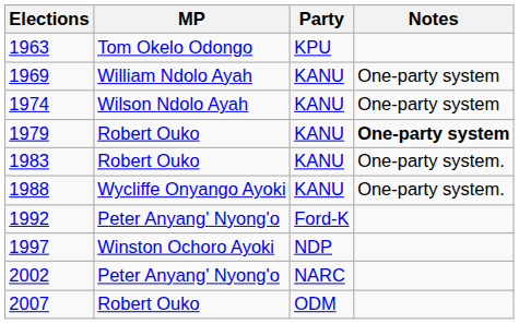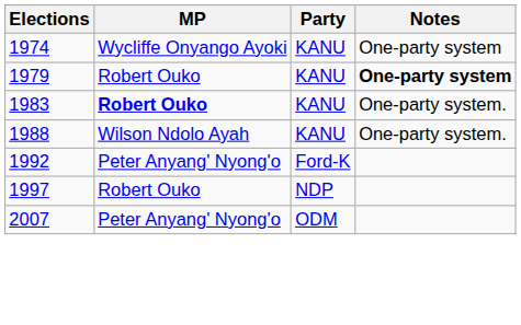 <table class="wikitable">
 <tr>
 <th>Elections</th>
 <th>MP </th>
 <th>Party</th>
 <th>Notes</th>
 </tr>
 <tr>
-<td><a href='#'>1963</a></td>
-<td><a href='#'>Tom Okelo Odongo</a></td>
-<td><a href='#'>KPU</a></td>
-<td></td>
-</tr>
-<tr>
-<td><a href='#'>1969</a></td>
-<td><a href='#'>William Ndolo Ayah</a></td>
-<td><a href='#'>KANU</a></td>
-<td>One-party system</td>
-</tr>
-<tr>
 <td><a href='#'>1974</a></td>
-<td><a href='#'>Wilson Ndolo Ayah</a></td>
+<td><a href='#'>Wycliffe Onyango Ayoki</a></td>
 <td><a href='#'>KANU</a></td>
 <td>One-party system</td>
 </tr>
 <tr>
 <td><a href='#'>1979</a></td>
 <td><a href='#'>Robert Ouko</a></td>
 <td><a href='#'>KANU</a></td>
 <td><strong>One-party system</strong></td>
 </tr>
 <tr>
 <td><a href='#'>1983</a></td>
-<td><a href='#'>Robert Ouko</a></td>
+<td><strong><a href='#'>Robert Ouko</a></strong></td>
 <td><a href='#'>KANU</a></td>
 <td>One-party system.</td>
 </tr>
 <tr>
 <td><a href='#'>1988</a></td>
-<td><a href='#'>Wycliffe Onyango Ayoki</a></td>
+<td><a href='#'>Wilson Ndolo Ayah</a></td>
 <td><a href='#'>KANU</a></td>
 <td>One-party system.</td>
 </tr>
 <tr>
 <td><a href='#'>1992</a></td>
 <td><a href='#'>Peter Anyang' Nyong'o</a></td>
 <td><a href='#'>Ford-K</a></td>
 <td></td>
 </tr>
 <tr>
 <td><a href='#'>1997</a></td>
-<td><a href='#'>Winston Ochoro Ayoki</a></td>
+<td><a href='#'>Robert Ouko</a></td>
 <td><a href='#'>NDP</a></td>
 <td></td>
 </tr>
 <tr>
-<td><a href='#'>2002</a></td>
+<td><a href='#'>2007</a></td>
 <td><a href='#'>Peter Anyang' Nyong'o</a></td>
-<td><a href='#'>NARC</a></td>
-<td></td>
-</tr>
-<tr>
-<td><a href='#'>2007</a></td>
-<td><a href='#'>Robert Ouko</a></td>
 <td><a href='#'>ODM</a></td>
 <td></td>
 </tr>
 </table>
